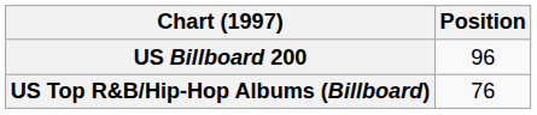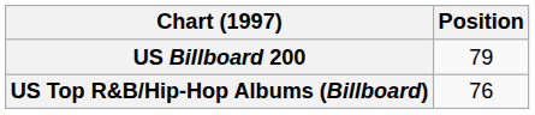 <table class="wikitable sortable plainrowheaders" style="text-align:center">
 <tr>
 <th scope="col">Chart (1997)</th>
 <th scope="col">Position</th>
 </tr>
 <tr>
 <th scope="row">US <em>Billboard</em> 200</th>
-<td>96</td>
+<td>79</td>
 </tr>
 <tr>
 <th scope="row">US Top R&B/Hip-Hop Albums (<em>Billboard</em>)</th>
 <td>76</td>
 </tr>
 </table>
